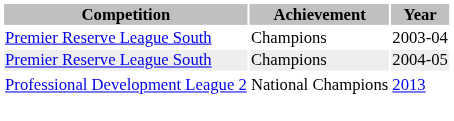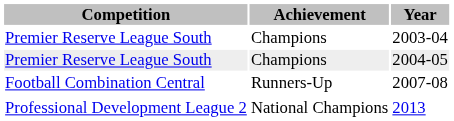 <table class="toccolours">
 <tr>
 <th bgcolor=silver>Competition</th>
 <th bgcolor=silver>Achievement</th>
 <th bgcolor=silver>Year</th>
 </tr>
 <tr>
 <td><a href='#'>Premier Reserve League South</a></td>
 <td>Champions</td>
 <td>2003-04</td>
 </tr>
 <tr bgcolor=#eeeeee>
 <td><a href='#'>Premier Reserve League South</a></td>
 <td>Champions</td>
 <td>2004-05</td>
 </tr>
+<tr>
+<td><a href='#'>Football Combination Central</a></td>
+<td>Runners-Up</td>
+<td>2007-08</td>
+</tr>
 <tr bgcolor=#eeeeee>
 </tr>
 <tr>
 <td><a href='#'>Professional Development League 2</a></td>
 <td>National Champions</td>
 <td><a href='#'>2013</a></td>
 </tr>
 </table>
